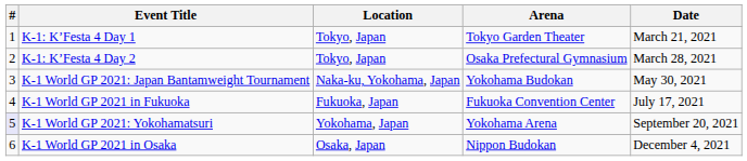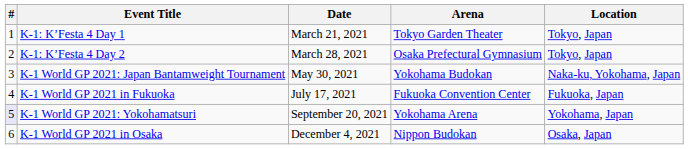 <table class="sortable wikitable succession-box" style="margin:1.0em auto; font-size:90%;">
 <tr>
 <th scope="col">#</th>
 <th scope="col">Event Title</th>
+<th scope="col">Date</th>
+<th scope="col">Arena</th>
 <th scope="col">Location</th>
-<th scope="col">Arena</th>
-<th scope="col">Date</th>
 </tr>
 <tr>
 <td align=center>1</td>
 <td><a href='#'>K-1: K’Festa 4 Day 1</a></td>
+<td>March 21, 2021</td>
+<td><a href='#'>Tokyo Garden Theater</a></td>
 <td> <a href='#'>Tokyo</a>, <a href='#'>Japan</a></td>
-<td><a href='#'>Tokyo Garden Theater</a></td>
-<td>March 21, 2021</td>
 </tr>
 <tr>
 <td align=center>2</td>
 <td><a href='#'>K-1: K’Festa 4 Day 2</a></td>
+<td>March 28, 2021</td>
+<td><a href='#'>Osaka Prefectural Gymnasium</a></td>
 <td> <a href='#'>Tokyo</a>, <a href='#'>Japan</a></td>
-<td><a href='#'>Osaka Prefectural Gymnasium</a></td>
-<td>March 28, 2021</td>
 </tr>
 <tr>
 <td align=center>3</td>
 <td><a href='#'>K-1 World GP 2021: Japan Bantamweight Tournament</a></td>
+<td>May 30, 2021</td>
+<td><a href='#'>Yokohama Budokan</a></td>
 <td> <a href='#'>Naka-ku, Yokohama</a>, <a href='#'>Japan</a></td>
-<td><a href='#'>Yokohama Budokan</a></td>
-<td>May 30, 2021</td>
 </tr>
 <tr>
 <td align=center>4</td>
 <td><a href='#'>K-1 World GP 2021 in Fukuoka</a></td>
+<td>July 17, 2021</td>
+<td><a href='#'>Fukuoka Convention Center</a></td>
 <td> <a href='#'>Fukuoka</a>, <a href='#'>Japan</a></td>
-<td><a href='#'>Fukuoka Convention Center</a></td>
-<td>July 17, 2021</td>
 </tr>
 <tr>
 <td align=center style="background: lavender;">5</td>
 <td><a href='#'>K-1 World GP 2021: Yokohamatsuri</a></td>
+<td>September 20, 2021</td>
+<td><a href='#'>Yokohama Arena</a></td>
 <td> <a href='#'>Yokohama</a>, <a href='#'>Japan</a></td>
-<td><a href='#'>Yokohama Arena</a></td>
-<td>September 20, 2021</td>
 </tr>
 <tr>
 <td align=center>6</td>
 <td><a href='#'>K-1 World GP 2021 in Osaka</a></td>
+<td>December 4, 2021</td>
+<td><a href='#'>Nippon Budokan</a></td>
 <td> <a href='#'>Osaka</a>, <a href='#'>Japan</a></td>
-<td><a href='#'>Nippon Budokan</a></td>
-<td>December 4, 2021</td>
 </tr>
 </table>
